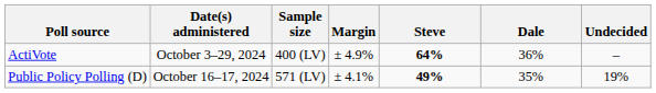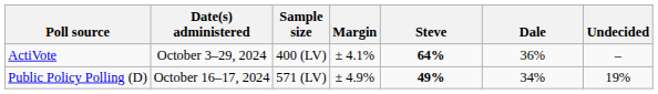 <table class="wikitable" style="font-size:90%;text-align:center;">
 <tr valign=bottom>
 <th>Poll source</th>
 <th>Date(s)<br>administered</th>
 <th>Sample<br>size</th>
 <th>Margin<br></th>
 <th style="width:100px;">Steve<br></th>
 <th style="width:100px;">Dale<br></th>
 <th>Undecided</th>
 </tr>
 <tr>
 <td style="text-align:left;"><a href='#'>ActiVote</a></td>
 <td>October 3–29, 2024</td>
 <td>400 (LV)</td>
-<td>± 4.9%</td>
+<td>± 4.1%</td>
 <td><strong>64%</strong></td>
 <td>36%</td>
 <td>–</td>
 </tr>
 <tr>
 <td style="text-align:left;"><a href='#'>Public Policy Polling</a> (D)</td>
 <td>October 16–17, 2024</td>
 <td>571 (LV)</td>
-<td>± 4.1%</td>
+<td>± 4.9%</td>
 <td><strong>49%</strong></td>
-<td>35%</td>
+<td>34%</td>
 <td>19%</td>
 </tr>
 </table>
